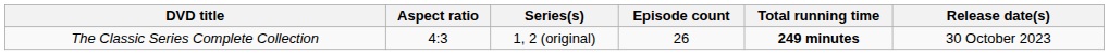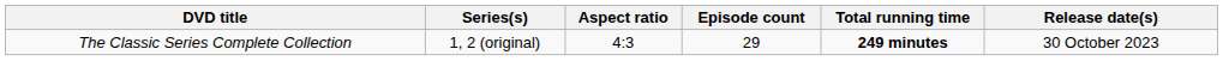 <table class="wikitable sortable" style="text-align:center">
 <tr>
 <th style="width:18%;">DVD title</th>
+<th style="width:6%;">Series(s)</th>
 <th style="width:5%;">Aspect ratio</th>
-<th style="width:6%;">Series(s)</th>
 <th style="width:6%;">Episode count</th>
 <th style="width:7%;">Total running time</th>
 <th style="width:10%;">Release date(s)</th>
 </tr>
 <tr>
 <td><em>The Classic Series Complete Collection</em></td>
+<td>1, 2 (original)</td>
 <td>4:3</td>
-<td>1, 2 (original)</td>
-<td>26</td>
+<td>29</td>
 <td><strong>249 minutes</strong></td>
 <td>30 October 2023</td>
 </tr>
 </table>
